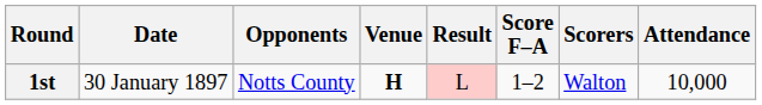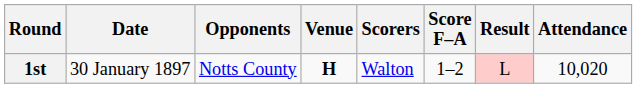 <table class="wikitable plainrowheaders" style=text-align:center>
 <tr>
 <th scope=col>Round</th>
 <th scope=col>Date</th>
 <th scope=col>Opponents</th>
 <th scope=col>Venue</th>
+<th scope=col>Scorers</th>
+<th scope=col>Score<br>F–A</th>
 <th scope=col>Result</th>
-<th scope=col>Score<br>F–A</th>
-<th scope=col>Scorers</th>
 <th scope=col>Attendance</th>
 </tr>
 <tr>
 <th scope=row>1st</th>
 <td style=text-align:left>30 January 1897</td>
 <td style=text-align:left><a href='#'>Notts County</a></td>
 <td><strong>H</strong></td>
+<td style=text-align:left><a href='#'>Walton</a></td>
+<td>1–2</td>
 <td style=background:#fcc>L</td>
-<td>1–2</td>
-<td style=text-align:left><a href='#'>Walton</a></td>
-<td>10,000</td>
+<td>10,020</td>
 </tr>
 </table>
